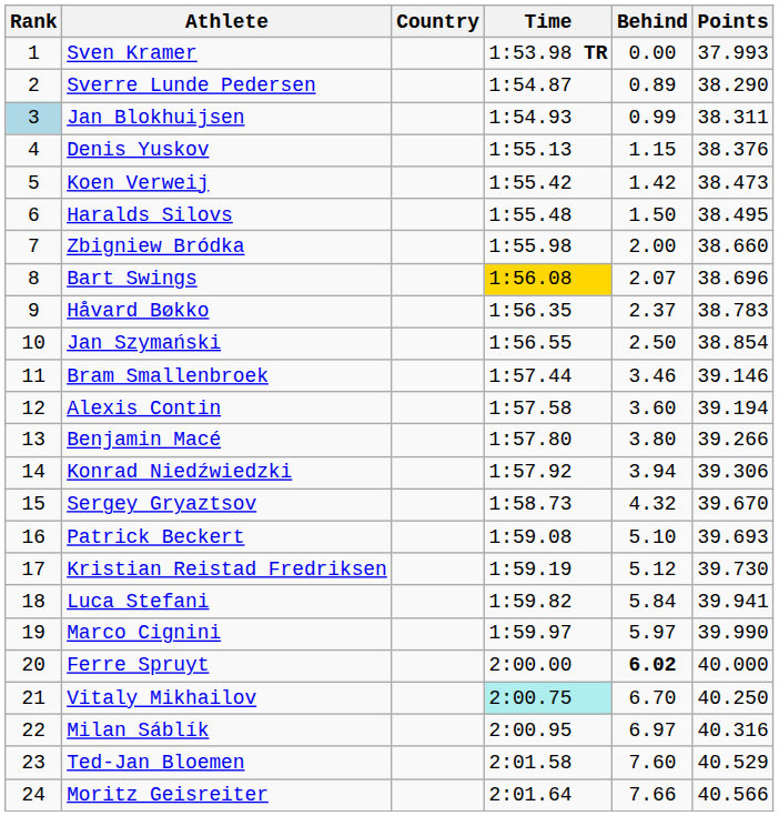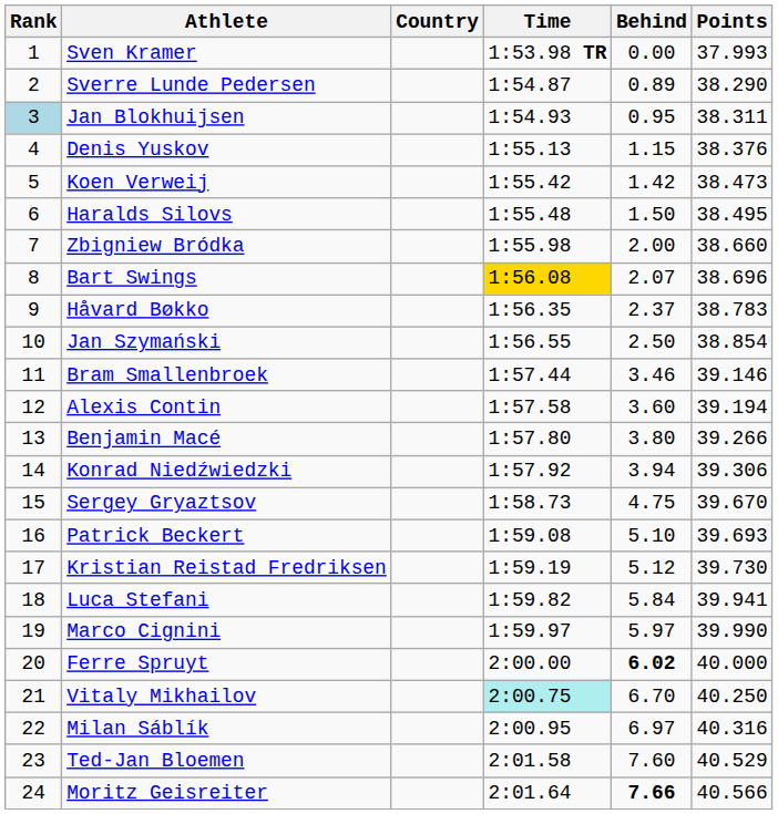 <table class="wikitable" style="text-align:center">
 <tr>
 <th>Rank</th>
 <th>Athlete</th>
 <th>Country</th>
 <th>Time</th>
 <th>Behind</th>
 <th>Points</th>
 </tr>
 <tr>
 <td>1</td>
 <td align="left"><a href='#'>Sven Kramer</a></td>
 <td align="left"></td>
 <td align="left">1:53.98 <strong>TR</strong></td>
 <td>0.00</td>
 <td align="left">37.993</td>
 </tr>
 <tr>
 <td>2</td>
 <td align="left"><a href='#'>Sverre Lunde Pedersen</a></td>
 <td align="left"></td>
 <td align="left">1:54.87</td>
 <td>0.89</td>
 <td align="left">38.290</td>
 </tr>
 <tr>
 <td style="background: lightblue;">3</td>
 <td align="left"><a href='#'>Jan Blokhuijsen</a></td>
 <td align="left"></td>
 <td align="left">1:54.93</td>
-<td>0.99</td>
+<td>0.95</td>
 <td align="left">38.311</td>
 </tr>
 <tr>
 <td>4</td>
 <td align="left"><a href='#'>Denis Yuskov</a></td>
 <td align="left"></td>
 <td align="left">1:55.13</td>
 <td>1.15</td>
 <td align="left">38.376</td>
 </tr>
 <tr>
 <td>5</td>
 <td align="left"><a href='#'>Koen Verweij</a></td>
 <td align="left"></td>
 <td align="left">1:55.42</td>
 <td>1.42</td>
 <td align="left">38.473</td>
 </tr>
 <tr>
 <td>6</td>
 <td align="left"><a href='#'>Haralds Silovs</a></td>
 <td align="left"></td>
 <td align="left">1:55.48</td>
 <td>1.50</td>
 <td align="left">38.495</td>
 </tr>
 <tr>
 <td>7</td>
 <td align="left"><a href='#'>Zbigniew Bródka</a></td>
 <td align="left"></td>
 <td align="left">1:55.98</td>
 <td>2.00</td>
 <td align="left">38.660</td>
 </tr>
 <tr>
 <td>8</td>
 <td align="left"><a href='#'>Bart Swings</a></td>
 <td align="left"></td>
 <td align="left" style="background: gold;">1:56.08</td>
 <td>2.07</td>
 <td align="left">38.696</td>
 </tr>
 <tr>
 <td>9</td>
 <td align="left"><a href='#'>Håvard Bøkko</a></td>
 <td align="left"></td>
 <td align="left">1:56.35</td>
 <td>2.37</td>
 <td align="left">38.783</td>
 </tr>
 <tr>
 <td>10</td>
 <td align="left"><a href='#'>Jan Szymański</a></td>
 <td align="left"></td>
 <td align="left">1:56.55</td>
 <td>2.50</td>
 <td align="left">38.854</td>
 </tr>
 <tr>
 <td>11</td>
 <td align="left"><a href='#'>Bram Smallenbroek</a></td>
 <td align="left"></td>
 <td align="left">1:57.44</td>
 <td>3.46</td>
 <td align="left">39.146</td>
 </tr>
 <tr>
 <td>12</td>
 <td align="left"><a href='#'>Alexis Contin</a></td>
 <td align="left"></td>
 <td align="left">1:57.58</td>
 <td>3.60</td>
 <td align="left">39.194</td>
 </tr>
 <tr>
 <td>13</td>
 <td align="left"><a href='#'>Benjamin Macé</a></td>
 <td align="left"></td>
 <td align="left">1:57.80</td>
 <td>3.80</td>
 <td align="left">39.266</td>
 </tr>
 <tr>
 <td>14</td>
 <td align="left"><a href='#'>Konrad Niedźwiedzki</a></td>
 <td align="left"></td>
 <td align="left">1:57.92</td>
 <td>3.94</td>
 <td align="left">39.306</td>
 </tr>
 <tr>
 <td>15</td>
 <td align="left"><a href='#'>Sergey Gryaztsov</a></td>
 <td align="left"></td>
 <td align="left">1:58.73</td>
-<td>4.32</td>
+<td>4.75</td>
 <td align="left">39.670</td>
 </tr>
 <tr>
 <td>16</td>
 <td align="left"><a href='#'>Patrick Beckert</a></td>
 <td align="left"></td>
 <td align="left">1:59.08</td>
 <td>5.10</td>
 <td align="left">39.693</td>
 </tr>
 <tr>
 <td>17</td>
 <td align="left"><a href='#'>Kristian Reistad Fredriksen</a></td>
 <td align="left"></td>
 <td align="left">1:59.19</td>
 <td>5.12</td>
 <td align="left">39.730</td>
 </tr>
 <tr>
 <td>18</td>
 <td align="left"><a href='#'>Luca Stefani</a></td>
 <td align="left"></td>
 <td align="left">1:59.82</td>
 <td>5.84</td>
 <td align="left">39.941</td>
 </tr>
 <tr>
 <td>19</td>
 <td align="left"><a href='#'>Marco Cignini</a></td>
 <td align="left"></td>
 <td align="left">1:59.97</td>
 <td>5.97</td>
 <td align="left">39.990</td>
 </tr>
 <tr>
 <td>20</td>
 <td align="left"><a href='#'>Ferre Spruyt</a></td>
 <td align="left"></td>
 <td align="left">2:00.00</td>
 <td><strong>6.02</strong></td>
 <td align="left">40.000</td>
 </tr>
 <tr>
 <td>21</td>
 <td align="left"><a href='#'>Vitaly Mikhailov</a></td>
 <td align="left"></td>
 <td align="left" style="background: paleturquoise;">2:00.75</td>
 <td>6.70</td>
 <td align="left">40.250</td>
 </tr>
 <tr>
 <td>22</td>
 <td align="left"><a href='#'>Milan Sáblík</a></td>
 <td align="left"></td>
 <td align="left">2:00.95</td>
 <td>6.97</td>
 <td align="left">40.316</td>
 </tr>
 <tr>
 <td>23</td>
 <td align="left"><a href='#'>Ted-Jan Bloemen</a></td>
 <td align="left"></td>
 <td align="left">2:01.58</td>
 <td>7.60</td>
 <td align="left">40.529</td>
 </tr>
 <tr>
 <td>24</td>
 <td align="left"><a href='#'>Moritz Geisreiter</a></td>
 <td align="left"></td>
 <td align="left">2:01.64</td>
-<td>7.66</td>
+<td><strong>7.66</strong></td>
 <td align="left">40.566</td>
 </tr>
 <tr>
 </tr>
 </table>
